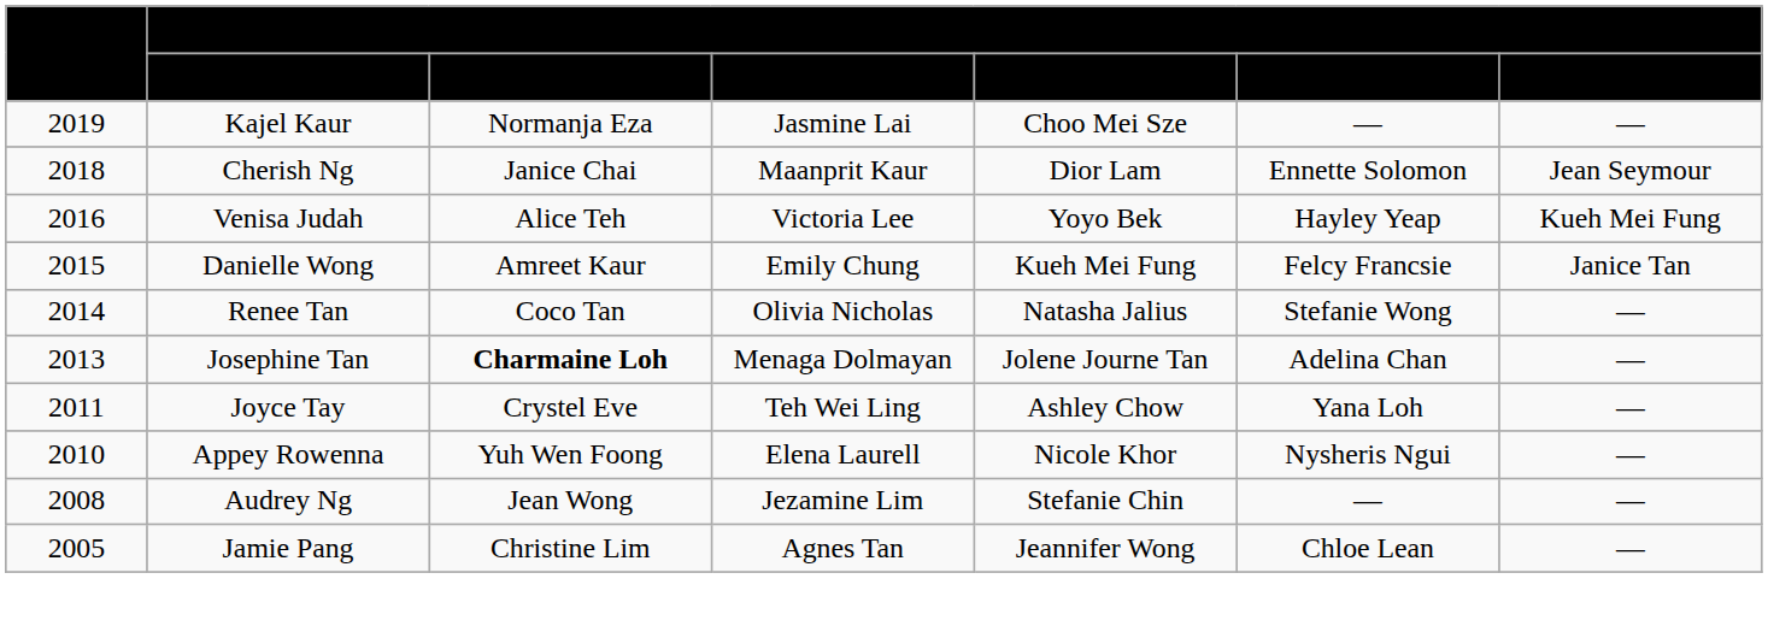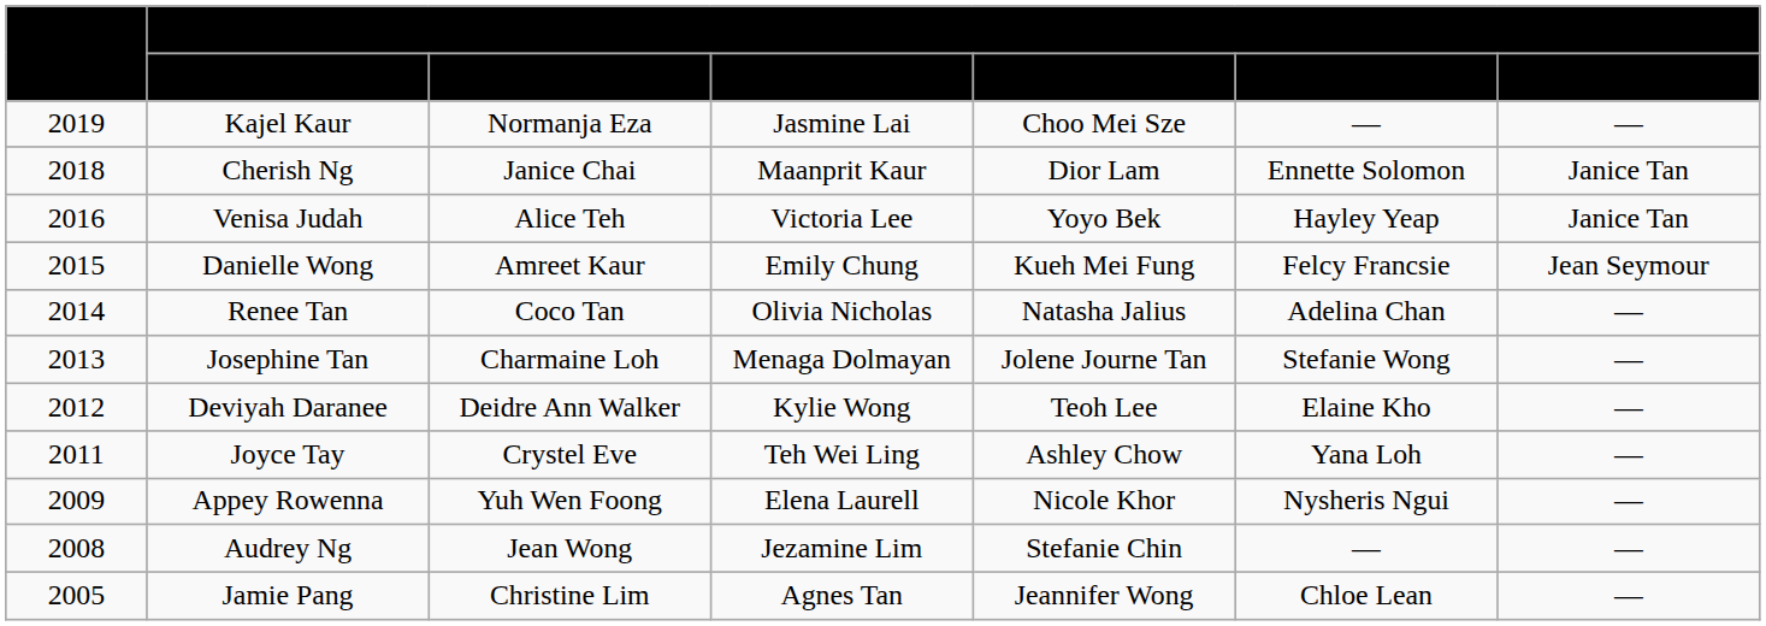 <table class="wikitable" style="text-align:center; font-size:90%; line-height:17px; width:100%;">
 <tr>
 <th rowspan="2" style="background:black; width:05%;" scope="col"><span>Year</span></th>
 <th colspan="6" style="background:black; width:05%;" scope="col"><span>Miss Earth Malaysia Elemental Court Titlists</span></th>
 </tr>
 <tr>
 <th style="background:black; width:10%;" scope="col"><span>Earth</span></th>
 <th style="background:black; width:10%;" scope="col"><span>Air</span></th>
 <th style="background:black; width:9.3%;" scope="col"><span>Water</span></th>
 <th style="background:black; width:9.3%;" scope="col"><span>Fire</span></th>
 <th style="background:black; width:9.3%;" scope="col"><span>Eco-Tourism</span></th>
 <th style="background:black; width:9.3%;" scope="col"><span>Eco-Beauty</span></th>
 </tr>
 <tr>
 <td>2019</td>
 <td>Kajel Kaur</td>
 <td>Normanja Eza</td>
 <td>Jasmine Lai</td>
 <td>Choo Mei Sze</td>
 <td>—</td>
 <td>—</td>
 </tr>
 <tr>
 <td>2018</td>
 <td>Cherish Ng</td>
 <td>Janice Chai</td>
 <td>Maanprit Kaur</td>
 <td>Dior Lam</td>
 <td>Ennette Solomon</td>
-<td>Jean Seymour</td>
+<td>Janice Tan</td>
 </tr>
 <tr>
 <td>2016</td>
 <td>Venisa Judah</td>
 <td>Alice Teh</td>
 <td>Victoria Lee</td>
 <td>Yoyo Bek</td>
 <td>Hayley Yeap</td>
-<td>Kueh Mei Fung</td>
+<td>Janice Tan</td>
 </tr>
 <tr>
 <td>2015</td>
 <td>Danielle Wong</td>
 <td>Amreet Kaur</td>
 <td>Emily Chung</td>
 <td>Kueh Mei Fung</td>
 <td>Felcy Francsie</td>
-<td>Janice Tan</td>
+<td>Jean Seymour</td>
 </tr>
 <tr>
 <td>2014</td>
 <td>Renee Tan</td>
 <td>Coco Tan</td>
 <td>Olivia Nicholas</td>
 <td>Natasha Jalius</td>
-<td>Stefanie Wong</td>
+<td>Adelina Chan</td>
 <td>—</td>
 </tr>
 <tr>
 <td>2013</td>
 <td>Josephine Tan</td>
-<td><strong>Charmaine Loh</strong></td>
+<td>Charmaine Loh</td>
 <td>Menaga Dolmayan</td>
 <td>Jolene Journe Tan</td>
-<td>Adelina Chan</td>
+<td>Stefanie Wong</td>
+<td>—</td>
+</tr>
+<tr>
+<td>2012</td>
+<td>Deviyah Daranee</td>
+<td>Deidre Ann Walker</td>
+<td>Kylie Wong</td>
+<td>Teoh Lee</td>
+<td>Elaine Kho</td>
 <td>—</td>
 </tr>
 <tr>
 <td>2011</td>
 <td>Joyce Tay</td>
 <td>Crystel Eve</td>
 <td>Teh Wei Ling</td>
 <td>Ashley Chow</td>
 <td>Yana Loh</td>
 <td>—</td>
 </tr>
 <tr>
-<td>2010</td>
+<td>2009</td>
 <td>Appey Rowenna</td>
 <td>Yuh Wen Foong</td>
 <td>Elena Laurell</td>
 <td>Nicole Khor</td>
 <td>Nysheris Ngui</td>
 <td>—</td>
 </tr>
 <tr>
 <td>2008</td>
 <td>Audrey Ng</td>
 <td>Jean Wong</td>
 <td>Jezamine Lim</td>
 <td>Stefanie Chin</td>
 <td>—</td>
 <td>—</td>
 </tr>
 <tr>
 <td>2005</td>
 <td>Jamie Pang</td>
 <td>Christine Lim</td>
 <td>Agnes Tan</td>
 <td>Jeannifer Wong</td>
 <td>Chloe Lean</td>
 <td>—</td>
 </tr>
 </table>
